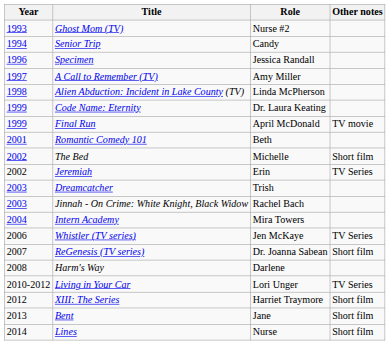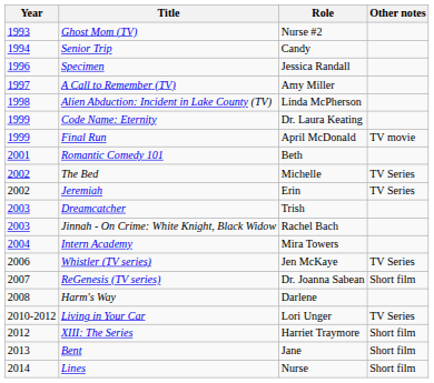 <table class="wikitable sortable">
 <tr>
 <th>Year</th>
 <th>Title</th>
 <th>Role</th>
 <th class="unsortable">Other notes</th>
 </tr>
 <tr>
 <td><a href='#'>1993</a></td>
 <td><em><a href='#'>Ghost Mom (TV)</a></em></td>
 <td>Nurse #2</td>
 <td></td>
 </tr>
 <tr>
 <td><a href='#'>1994</a></td>
 <td><em><a href='#'>Senior Trip</a></em></td>
 <td>Candy</td>
 <td></td>
 </tr>
 <tr>
 <td><a href='#'>1996</a></td>
 <td><em><a href='#'>Specimen</a></em></td>
 <td>Jessica Randall</td>
 <td></td>
 </tr>
 <tr>
 <td><a href='#'>1997</a></td>
 <td data-sort-value="Call to Remember, A"><em><a href='#'>A Call to Remember (TV)</a></em></td>
 <td>Amy Miller</td>
 <td></td>
 </tr>
 <tr>
 <td><a href='#'>1998</a></td>
 <td><em><a href='#'>Alien Abduction: Incident in Lake County</a> (TV)</em></td>
 <td>Linda McPherson</td>
 <td></td>
 </tr>
 <tr>
 <td><a href='#'>1999</a></td>
 <td><em><a href='#'>Code Name: Eternity</a></em></td>
 <td>Dr. Laura Keating</td>
 <td></td>
 </tr>
 <tr>
 <td><a href='#'>1999</a></td>
 <td><em><a href='#'>Final Run</a></em></td>
 <td>April McDonald</td>
 <td>TV movie</td>
 </tr>
 <tr>
 <td><a href='#'>2001</a></td>
 <td><em><a href='#'>Romantic Comedy 101</a></em></td>
 <td>Beth</td>
 <td></td>
 </tr>
 <tr>
 <td><a href='#'>2002</a></td>
 <td data-sort-value="Bed, The"><em>The Bed</em></td>
 <td>Michelle</td>
-<td>Short film</td>
+<td>TV Series</td>
 </tr>
 <tr>
 <td>2002</td>
 <td><em><a href='#'>Jeremiah</a></em></td>
 <td>Erin</td>
 <td>TV Series</td>
 </tr>
 <tr>
 <td><a href='#'>2003</a></td>
 <td><em><a href='#'>Dreamcatcher</a></em></td>
 <td>Trish</td>
 <td></td>
 </tr>
 <tr>
 <td><a href='#'>2003</a></td>
 <td><em>Jinnah - On Crime: White Knight, Black Widow</em></td>
 <td>Rachel Bach</td>
 <td></td>
 </tr>
 <tr>
 <td><a href='#'>2004</a></td>
 <td><em><a href='#'>Intern Academy</a></em></td>
 <td>Mira Towers</td>
 <td></td>
 </tr>
 <tr>
 <td>2006</td>
 <td><em><a href='#'>Whistler (TV series)</a></em></td>
 <td>Jen McKaye</td>
 <td>TV Series</td>
 </tr>
 <tr>
 <td>2007</td>
 <td><em><a href='#'>ReGenesis (TV series)</a></em></td>
 <td>Dr. Joanna Sabean</td>
 <td>Short film</td>
 </tr>
 <tr>
 <td>2008</td>
 <td><em>Harm's Way</em></td>
 <td>Darlene</td>
 <td></td>
 </tr>
 <tr>
 <td>2010-2012</td>
 <td><em><a href='#'>Living in Your Car</a></em></td>
 <td>Lori Unger</td>
 <td>TV Series</td>
 </tr>
 <tr>
 <td>2012</td>
 <td><em><a href='#'>XIII: The Series</a></em></td>
 <td>Harriet Traymore</td>
 <td>Short film</td>
 </tr>
 <tr>
 <td>2013</td>
 <td><em><a href='#'>Bent</a></em></td>
 <td>Jane</td>
 <td>Short film</td>
 </tr>
 <tr>
 <td>2014</td>
 <td><em><a href='#'>Lines</a></em></td>
 <td>Nurse</td>
 <td>Short film</td>
 </tr>
 </table>
